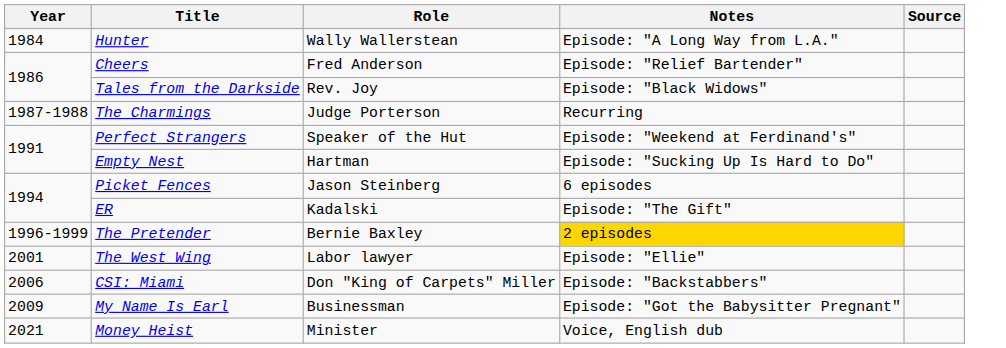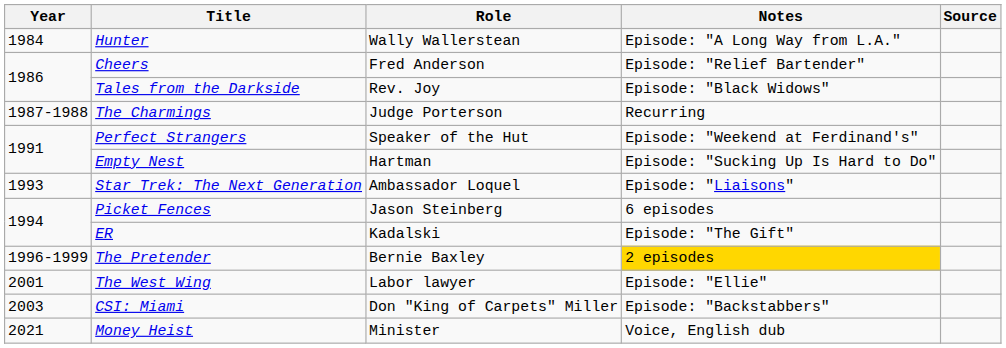 <table class="wikitable sortable">
 <tr>
 <th>Year</th>
 <th>Title</th>
 <th>Role</th>
 <th>Notes</th>
 <th>Source</th>
 </tr>
 <tr>
 <td>1984</td>
 <td><em><a href='#'>Hunter</a></em></td>
 <td>Wally Wallerstean</td>
 <td>Episode: "A Long Way from L.A."</td>
 <td></td>
 </tr>
 <tr>
 <td rowspan="2">1986</td>
 <td><em><a href='#'>Cheers</a></em></td>
 <td>Fred Anderson</td>
 <td>Episode: "Relief Bartender"</td>
 <td></td>
 </tr>
 <tr>
 <td><em><a href='#'>Tales from the Darkside</a></em></td>
 <td>Rev. Joy</td>
 <td>Episode: "Black Widows"</td>
 <td></td>
 </tr>
 <tr>
 <td>1987-1988</td>
 <td><em><a href='#'>The Charmings</a></em></td>
 <td>Judge Porterson</td>
 <td>Recurring</td>
 <td></td>
 </tr>
 <tr>
 <td rowspan="2">1991</td>
 <td><em><a href='#'>Perfect Strangers</a></em></td>
 <td>Speaker of the Hut</td>
 <td>Episode: "Weekend at Ferdinand's"</td>
 <td></td>
 </tr>
 <tr>
 <td><em><a href='#'>Empty Nest</a></em></td>
 <td>Hartman</td>
 <td>Episode: "Sucking Up Is Hard to Do"</td>
 <td></td>
 </tr>
 <tr>
+<td>1993</td>
+<td><em><a href='#'>Star Trek: The Next Generation</a></em></td>
+<td>Ambassador Loquel</td>
+<td>Episode: "<a href='#'>Liaisons</a>"</td>
+<td></td>
+</tr>
+<tr>
 <td rowspan="2">1994</td>
 <td><em><a href='#'>Picket Fences</a></em></td>
 <td>Jason Steinberg</td>
 <td>6 episodes</td>
 <td></td>
 </tr>
 <tr>
 <td><em><a href='#'>ER</a></em></td>
 <td>Kadalski</td>
 <td>Episode: "The Gift"</td>
 <td></td>
 </tr>
 <tr>
 <td>1996-1999</td>
 <td><em><a href='#'>The Pretender</a></em></td>
 <td>Bernie Baxley</td>
 <td style="background: gold;">2 episodes</td>
 <td></td>
 </tr>
 <tr>
 <td>2001</td>
 <td><em><a href='#'>The West Wing</a></em></td>
 <td>Labor lawyer</td>
 <td>Episode: "Ellie"</td>
 <td></td>
 </tr>
 <tr>
-<td>2006</td>
+<td>2003</td>
 <td><em><a href='#'>CSI: Miami</a></em></td>
 <td>Don "King of Carpets" Miller</td>
 <td>Episode: "Backstabbers"</td>
-<td></td>
-</tr>
-<tr>
-<td>2009</td>
-<td><em><a href='#'>My Name Is Earl</a></em></td>
-<td>Businessman</td>
-<td>Episode: "Got the Babysitter Pregnant"</td>
 <td></td>
 </tr>
 <tr>
 <td>2021</td>
 <td><em><a href='#'>Money Heist</a></em></td>
 <td>Minister</td>
 <td>Voice, English dub</td>
 <td></td>
 </tr>
 </table>
